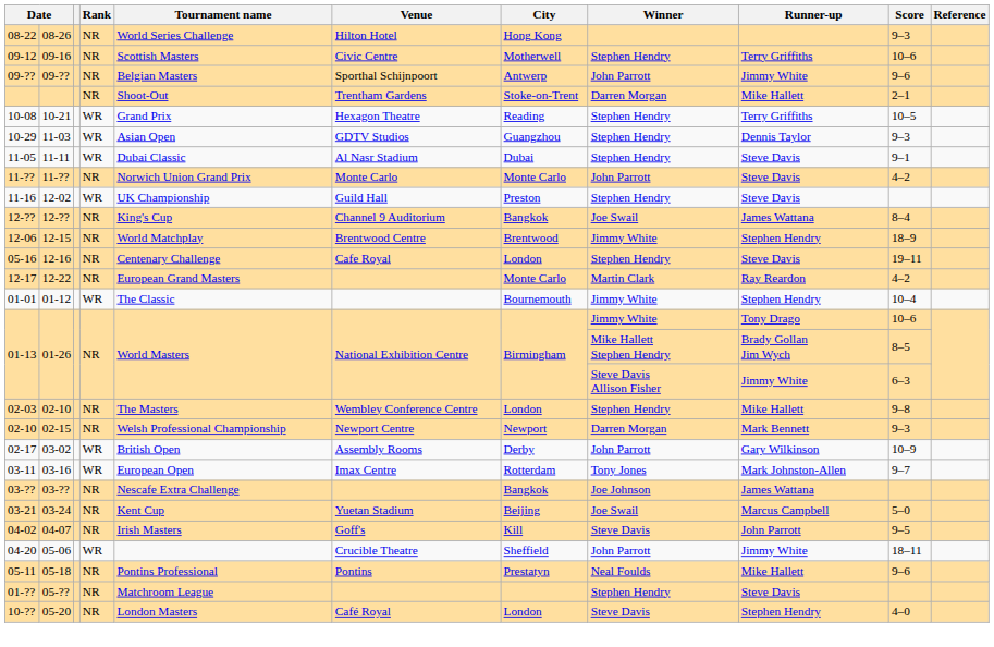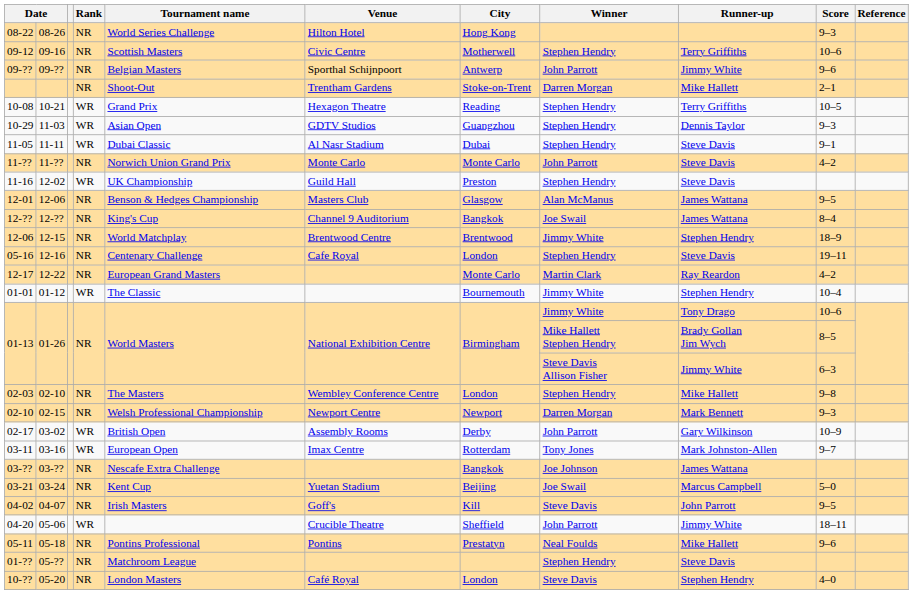 <table class="wikitable" style="font-size: 85%">
 <tr>
 <th colspan="2" width=40 align="center">Date</th>
 <th></th>
 <th>Rank</th>
 <th width=235>Tournament name</th>
 <th width=180>Venue</th>
 <th width=90>City</th>
 <th width=160>Winner</th>
 <th width=160>Runner-up</th>
 <th width=40>Score</th>
 <th width=20>Reference</th>
 </tr>
 <tr bgcolor="#ffdf9f">
 <td>08-22</td>
 <td>08-26</td>
 <td></td>
 <td>NR</td>
 <td><a href='#'>World Series Challenge</a></td>
 <td><a href='#'>Hilton Hotel</a></td>
 <td><a href='#'>Hong Kong</a></td>
 <td></td>
 <td></td>
 <td>9–3</td>
 <td></td>
 </tr>
 <tr bgcolor="#ffdf9f">
 <td>09-12</td>
 <td>09-16</td>
 <td></td>
 <td>NR</td>
 <td><a href='#'>Scottish Masters</a></td>
 <td><a href='#'>Civic Centre</a></td>
 <td><a href='#'>Motherwell</a></td>
 <td> <a href='#'>Stephen Hendry</a></td>
 <td> <a href='#'>Terry Griffiths</a></td>
 <td>10–6</td>
 <td></td>
 </tr>
 <tr bgcolor="#ffdf9f">
 <td>09-??</td>
 <td>09-??</td>
 <td></td>
 <td>NR</td>
 <td><a href='#'>Belgian Masters</a></td>
 <td>Sporthal Schijnpoort</td>
 <td><a href='#'>Antwerp</a></td>
 <td> <a href='#'>John Parrott</a></td>
 <td> <a href='#'>Jimmy White</a></td>
 <td>9–6</td>
 <td></td>
 </tr>
 <tr bgcolor="#ffdf9f">
 <td></td>
 <td></td>
 <td></td>
 <td>NR</td>
 <td><a href='#'>Shoot-Out</a></td>
 <td><a href='#'>Trentham Gardens</a></td>
 <td><a href='#'>Stoke-on-Trent</a></td>
 <td> <a href='#'>Darren Morgan</a></td>
 <td> <a href='#'>Mike Hallett</a></td>
 <td>2–1</td>
 <td></td>
 </tr>
 <tr>
 <td>10-08</td>
 <td>10-21</td>
 <td></td>
 <td>WR</td>
 <td><a href='#'>Grand Prix</a></td>
 <td><a href='#'>Hexagon Theatre</a></td>
 <td><a href='#'>Reading</a></td>
 <td> <a href='#'>Stephen Hendry</a></td>
 <td> <a href='#'>Terry Griffiths</a></td>
 <td>10–5</td>
 <td></td>
 </tr>
 <tr>
 <td>10-29</td>
 <td>11-03</td>
 <td></td>
 <td>WR</td>
 <td><a href='#'>Asian Open</a></td>
 <td><a href='#'>GDTV Studios</a></td>
 <td><a href='#'>Guangzhou</a></td>
 <td> <a href='#'>Stephen Hendry</a></td>
 <td> <a href='#'>Dennis Taylor</a></td>
 <td>9–3</td>
 <td></td>
 </tr>
 <tr>
 <td>11-05</td>
 <td>11-11</td>
 <td></td>
 <td>WR</td>
 <td><a href='#'>Dubai Classic</a></td>
 <td><a href='#'>Al Nasr Stadium</a></td>
 <td><a href='#'>Dubai</a></td>
 <td> <a href='#'>Stephen Hendry</a></td>
 <td> <a href='#'>Steve Davis</a></td>
 <td>9–1</td>
 <td></td>
 </tr>
 <tr bgcolor="#ffdf9f">
 <td>11-??</td>
 <td>11-??</td>
 <td></td>
 <td>NR</td>
 <td><a href='#'>Norwich Union Grand Prix</a></td>
 <td><a href='#'>Monte Carlo</a></td>
 <td><a href='#'>Monte Carlo</a></td>
 <td> <a href='#'>John Parrott</a></td>
 <td> <a href='#'>Steve Davis</a></td>
 <td>4–2</td>
 <td></td>
 </tr>
 <tr>
 <td>11-16</td>
 <td>12-02</td>
 <td></td>
 <td>WR</td>
 <td><a href='#'>UK Championship</a></td>
 <td><a href='#'>Guild Hall</a></td>
 <td><a href='#'>Preston</a></td>
 <td> <a href='#'>Stephen Hendry</a></td>
 <td> <a href='#'>Steve Davis</a></td>
 <td></td>
+<td></td>
+</tr>
+<tr bgcolor="#ffdf9f">
+<td>12-01</td>
+<td>12-06</td>
+<td></td>
+<td>NR</td>
+<td><a href='#'>Benson & Hedges Championship</a></td>
+<td><a href='#'>Masters Club</a></td>
+<td><a href='#'>Glasgow</a></td>
+<td> <a href='#'>Alan McManus</a></td>
+<td> <a href='#'>James Wattana</a></td>
+<td>9–5</td>
 <td></td>
 </tr>
 <tr bgcolor="#ffdf9f">
 <td>12-??</td>
 <td>12-??</td>
 <td></td>
 <td>NR</td>
 <td><a href='#'>King's Cup</a></td>
 <td><a href='#'>Channel 9 Auditorium</a></td>
 <td><a href='#'>Bangkok</a></td>
 <td> <a href='#'>Joe Swail</a></td>
 <td> <a href='#'>James Wattana</a></td>
 <td>8–4</td>
 <td></td>
 </tr>
 <tr bgcolor="#ffdf9f">
 <td>12-06</td>
 <td>12-15</td>
 <td></td>
 <td>NR</td>
 <td><a href='#'>World Matchplay</a></td>
 <td><a href='#'>Brentwood Centre</a></td>
 <td><a href='#'>Brentwood</a></td>
 <td> <a href='#'>Jimmy White</a></td>
 <td> <a href='#'>Stephen Hendry</a></td>
 <td>18–9</td>
 <td></td>
 </tr>
 <tr bgcolor="#ffdf9f">
 <td>05-16</td>
 <td>12-16</td>
 <td></td>
 <td>NR</td>
 <td><a href='#'>Centenary Challenge</a></td>
 <td><a href='#'>Cafe Royal</a></td>
 <td><a href='#'>London</a></td>
 <td> <a href='#'>Stephen Hendry</a></td>
 <td> <a href='#'>Steve Davis</a></td>
 <td>19–11</td>
 <td></td>
 </tr>
 <tr bgcolor="#ffdf9f">
 <td>12-17</td>
 <td>12-22</td>
 <td></td>
 <td>NR</td>
 <td><a href='#'>European Grand Masters</a></td>
 <td></td>
 <td><a href='#'>Monte Carlo</a></td>
 <td> <a href='#'>Martin Clark</a></td>
 <td> <a href='#'>Ray Reardon</a></td>
 <td>4–2</td>
 <td></td>
 </tr>
 <tr>
 <td>01-01</td>
 <td>01-12</td>
 <td></td>
 <td>WR</td>
 <td><a href='#'>The Classic</a></td>
 <td></td>
 <td><a href='#'>Bournemouth</a></td>
 <td> <a href='#'>Jimmy White</a></td>
 <td> <a href='#'>Stephen Hendry</a></td>
 <td>10–4</td>
 <td></td>
 </tr>
 <tr bgcolor="#ffdf9f">
 <td rowspan="3">01-13</td>
 <td rowspan="3">01-26</td>
 <td rowspan="3"></td>
 <td rowspan="3">NR</td>
 <td rowspan="3"><a href='#'>World Masters</a></td>
 <td rowspan="3"><a href='#'>National Exhibition Centre</a></td>
 <td rowspan="3"><a href='#'>Birmingham</a></td>
 <td> <a href='#'>Jimmy White</a></td>
 <td> <a href='#'>Tony Drago</a></td>
 <td>10–6</td>
 <td rowspan="3"></td>
 </tr>
 <tr bgcolor="#ffdf9f">
 <td> <a href='#'>Mike Hallett</a><br> <a href='#'>Stephen Hendry</a></td>
 <td> <a href='#'>Brady Gollan</a><br> <a href='#'>Jim Wych</a></td>
 <td>8–5</td>
 </tr>
 <tr bgcolor="#ffdf9f">
 <td> <a href='#'>Steve Davis</a><br> <a href='#'>Allison Fisher</a></td>
 <td> <a href='#'>Jimmy White</a><br></td>
 <td>6–3</td>
 </tr>
 <tr bgcolor="#ffdf9f">
 <td>02-03</td>
 <td>02-10</td>
 <td></td>
 <td>NR</td>
 <td><a href='#'>The Masters</a></td>
 <td><a href='#'>Wembley Conference Centre</a></td>
 <td><a href='#'>London</a></td>
 <td> <a href='#'>Stephen Hendry</a></td>
 <td> <a href='#'>Mike Hallett</a></td>
 <td>9–8</td>
 <td></td>
 </tr>
 <tr bgcolor="#ffdf9f">
 <td>02-10</td>
 <td>02-15</td>
 <td></td>
 <td>NR</td>
 <td><a href='#'>Welsh Professional Championship</a></td>
 <td><a href='#'>Newport Centre</a></td>
 <td><a href='#'>Newport</a></td>
 <td> <a href='#'>Darren Morgan</a></td>
 <td> <a href='#'>Mark Bennett</a></td>
 <td>9–3</td>
 <td></td>
 </tr>
 <tr>
 <td>02-17</td>
 <td>03-02</td>
 <td></td>
 <td>WR</td>
 <td><a href='#'>British Open</a></td>
 <td><a href='#'>Assembly Rooms</a></td>
 <td><a href='#'>Derby</a></td>
 <td> <a href='#'>John Parrott</a></td>
 <td> <a href='#'>Gary Wilkinson</a></td>
 <td>10–9</td>
 <td></td>
 </tr>
 <tr>
 <td>03-11</td>
 <td>03-16</td>
 <td></td>
 <td>WR</td>
 <td><a href='#'>European Open</a></td>
 <td><a href='#'>Imax Centre</a></td>
 <td><a href='#'>Rotterdam</a></td>
 <td> <a href='#'>Tony Jones</a></td>
 <td> <a href='#'>Mark Johnston-Allen</a></td>
 <td>9–7</td>
 <td></td>
 </tr>
 <tr bgcolor="#ffdf9f">
 <td>03-??</td>
 <td>03-??</td>
 <td></td>
 <td>NR</td>
 <td><a href='#'>Nescafe Extra Challenge</a></td>
 <td></td>
 <td><a href='#'>Bangkok</a></td>
 <td> <a href='#'>Joe Johnson</a></td>
 <td> <a href='#'>James Wattana</a></td>
 <td></td>
 <td></td>
 </tr>
 <tr bgcolor="#ffdf9f">
 <td>03-21</td>
 <td>03-24</td>
 <td></td>
 <td>NR</td>
 <td><a href='#'>Kent Cup</a></td>
 <td><a href='#'>Yuetan Stadium</a></td>
 <td><a href='#'>Beijing</a></td>
 <td> <a href='#'>Joe Swail</a></td>
 <td> <a href='#'>Marcus Campbell</a></td>
 <td>5–0</td>
 <td></td>
 </tr>
 <tr bgcolor="#ffdf9f">
 <td>04-02</td>
 <td>04-07</td>
 <td></td>
 <td>NR</td>
 <td><a href='#'>Irish Masters</a></td>
 <td><a href='#'>Goff's</a></td>
 <td><a href='#'>Kill</a></td>
 <td> <a href='#'>Steve Davis</a></td>
 <td> <a href='#'>John Parrott</a></td>
 <td>9–5</td>
 <td></td>
 </tr>
 <tr>
 <td>04-20</td>
 <td>05-06</td>
 <td></td>
 <td>WR</td>
 <td></td>
 <td><a href='#'>Crucible Theatre</a></td>
 <td><a href='#'>Sheffield</a></td>
 <td> <a href='#'>John Parrott</a></td>
 <td> <a href='#'>Jimmy White</a></td>
 <td>18–11</td>
 <td></td>
 </tr>
 <tr bgcolor="#ffdf9f">
 <td>05-11</td>
 <td>05-18</td>
 <td></td>
 <td>NR</td>
 <td><a href='#'>Pontins Professional</a></td>
 <td><a href='#'>Pontins</a></td>
 <td><a href='#'>Prestatyn</a></td>
 <td> <a href='#'>Neal Foulds</a></td>
 <td> <a href='#'>Mike Hallett</a></td>
 <td>9–6</td>
 <td></td>
 </tr>
 <tr bgcolor="#ffdf9f">
 <td>01-??</td>
 <td>05-??</td>
 <td></td>
 <td>NR</td>
 <td><a href='#'>Matchroom League</a></td>
 <td></td>
 <td></td>
 <td> <a href='#'>Stephen Hendry</a></td>
 <td> <a href='#'>Steve Davis</a></td>
 <td></td>
 <td></td>
 </tr>
 <tr bgcolor="#ffdf9f">
 <td>10-??</td>
 <td>05-20</td>
 <td></td>
 <td>NR</td>
 <td><a href='#'>London Masters</a></td>
 <td><a href='#'>Café Royal</a></td>
 <td><a href='#'>London</a></td>
 <td> <a href='#'>Steve Davis</a></td>
 <td> <a href='#'>Stephen Hendry</a></td>
 <td>4–0</td>
 <td></td>
 </tr>
 </table>
